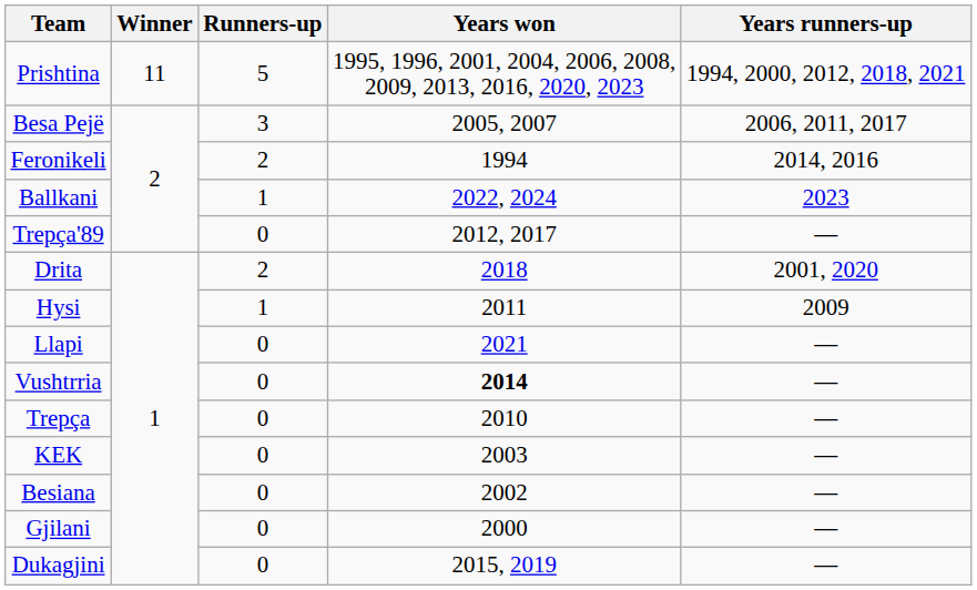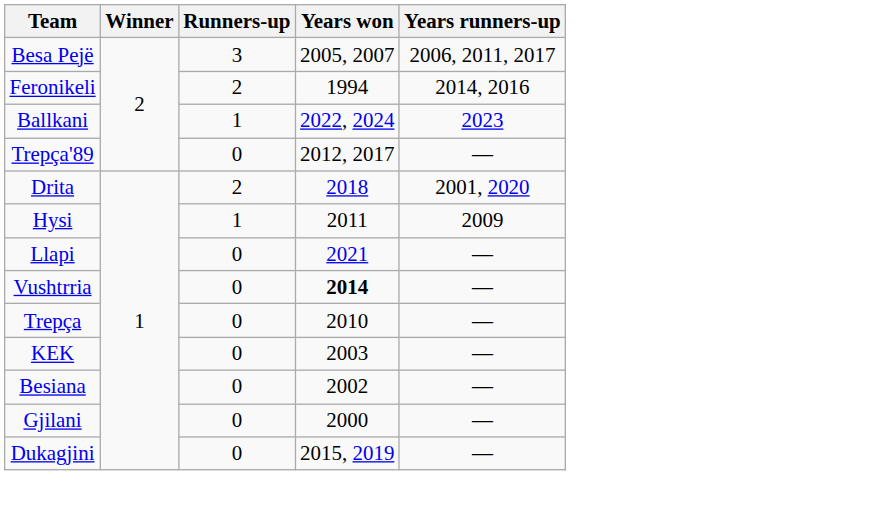 <table class="wikitable sortable" style="text-align:center;">
 <tr>
 <th>Team</th>
 <th>Winner</th>
 <th>Runners-up</th>
 <th>Years won</th>
 <th>Years runners-up</th>
-</tr>
-<tr>
-<td><a href='#'>Prishtina</a></td>
-<td>11</td>
-<td>5</td>
-<td>1995, 1996, 2001, 2004, 2006, 2008,<br>2009, 2013, 2016, <a href='#'>2020</a>, <a href='#'>2023</a></td>
-<td>1994, 2000, 2012, <a href='#'>2018</a>, <a href='#'>2021</a></td>
 </tr>
 <tr>
 <td><a href='#'>Besa Pejë</a></td>
 <td rowspan="4">2</td>
 <td>3</td>
 <td>2005, 2007</td>
 <td>2006, 2011, 2017</td>
 </tr>
 <tr>
 <td><a href='#'>Feronikeli</a></td>
 <td>2</td>
 <td>1994</td>
 <td>2014, 2016</td>
 </tr>
 <tr>
 <td><a href='#'>Ballkani</a></td>
 <td>1</td>
 <td><a href='#'>2022</a>, <a href='#'>2024</a></td>
 <td><a href='#'>2023</a></td>
 </tr>
 <tr>
 <td><a href='#'>Trepça'89</a></td>
 <td>0</td>
 <td>2012, 2017</td>
 <td>—</td>
 </tr>
 <tr>
 <td><a href='#'>Drita</a></td>
 <td rowspan="9">1</td>
 <td>2</td>
 <td><a href='#'>2018</a></td>
 <td>2001, <a href='#'>2020</a></td>
 </tr>
 <tr>
 <td><a href='#'>Hysi</a></td>
 <td>1</td>
 <td>2011</td>
 <td>2009</td>
 </tr>
 <tr>
 <td><a href='#'>Llapi</a></td>
 <td>0</td>
 <td><a href='#'>2021</a></td>
 <td>—</td>
 </tr>
 <tr>
 <td><a href='#'>Vushtrria</a></td>
 <td>0</td>
 <td><strong>2014</strong></td>
 <td>—</td>
 </tr>
 <tr>
 <td><a href='#'>Trepça</a></td>
 <td>0</td>
 <td>2010</td>
 <td>—</td>
 </tr>
 <tr>
 <td><a href='#'>KEK</a></td>
 <td>0</td>
 <td>2003</td>
 <td>—</td>
 </tr>
 <tr>
 <td><a href='#'>Besiana</a></td>
 <td>0</td>
 <td>2002</td>
 <td>—</td>
 </tr>
 <tr>
 <td><a href='#'>Gjilani</a></td>
 <td>0</td>
 <td>2000</td>
 <td>—</td>
 </tr>
 <tr>
 <td><a href='#'>Dukagjini</a></td>
 <td>0</td>
 <td>2015, <a href='#'>2019</a></td>
 <td>—</td>
 </tr>
 </table>
